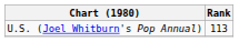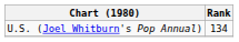 <table class="wikitable">
 <tr>
 <th align="left">Chart (1980)</th>
 <th style="text-align:center;">Rank</th>
 </tr>
 <tr>
 <td>U.S. (<a href='#'>Joel Whitburn</a>'s <em>Pop Annual</em>)</td>
-<td style="text-align:center;">113</td>
+<td style="text-align:center;">134</td>
 </tr>
 <tr>
 </tr>
 </table>
